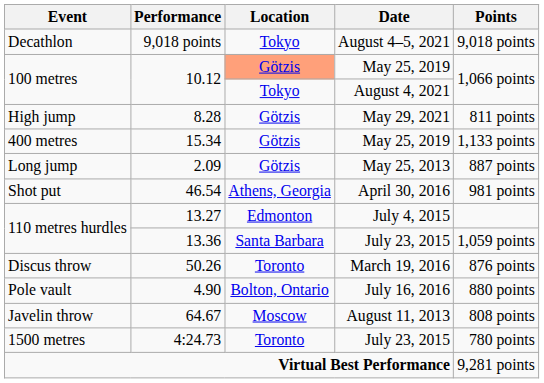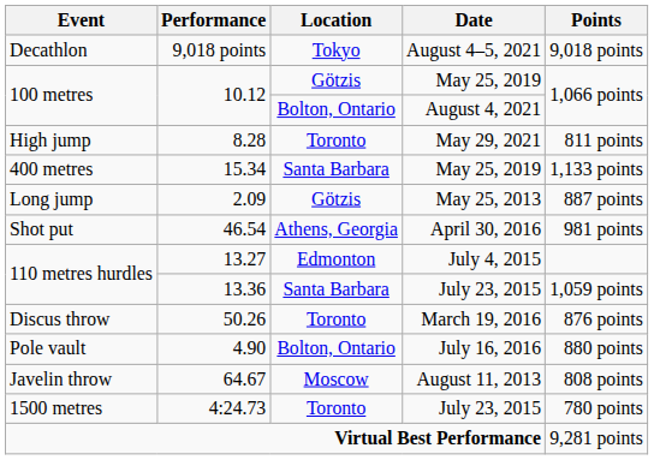 <table class="wikitable">
 <tr>
 <th>Event</th>
 <th>Performance</th>
 <th>Location</th>
 <th>Date</th>
 <th>Points</th>
 </tr>
 <tr>
 <td>Decathlon</td>
 <td align=right>9,018 points</td>
 <td align=center><a href='#'>Tokyo</a></td>
 <td May 30, 2021>August 4–5, 2021</td>
 <td align=right>9,018 points</td>
 </tr>
 <tr>
 <td rowspan="2">100 metres</td>
 <td rowspan="2" align=right>10.12</td>
-<td align=center style="background: lightsalmon;"><a href='#'>Götzis</a></td>
+<td align=center><a href='#'>Götzis</a></td>
 <td align=right>May 25, 2019</td>
 <td align=right rowspan="2">1,066 points</td>
 </tr>
 <tr>
-<td align=center><a href='#'>Tokyo</a></td>
+<td align=center><a href='#'>Bolton, Ontario</a></td>
 <td align=right>August 4, 2021</td>
 </tr>
 <tr>
 <td>High jump</td>
 <td align=right>8.28</td>
-<td align=center><a href='#'>Götzis</a></td>
+<td align=center><a href='#'>Toronto</a></td>
 <td align=right>May 29, 2021</td>
 <td align=right>811 points</td>
 </tr>
 <tr>
 <td>400 metres</td>
 <td align=right>15.34</td>
-<td align=center><a href='#'>Götzis</a></td>
+<td align=center><a href='#'>Santa Barbara</a></td>
 <td align=right>May 25, 2019</td>
 <td align=right>1,133 points</td>
 </tr>
 <tr>
 <td>Long jump</td>
 <td align=right>2.09</td>
 <td align=center><a href='#'>Götzis</a></td>
 <td align=right>May 25, 2013</td>
 <td align=right>887 points</td>
 </tr>
 <tr>
 <td>Shot put</td>
 <td align=right>46.54</td>
 <td align=center><a href='#'>Athens, Georgia</a></td>
 <td align=right>April 30, 2016</td>
 <td align=right>981 points</td>
 </tr>
 <tr>
 <td rowspan="2">110 metres hurdles</td>
 <td align=right>13.27</td>
 <td align=center><a href='#'>Edmonton</a></td>
 <td align=right>July 4, 2015</td>
 <td></td>
 </tr>
 <tr>
 <td align=right>13.36</td>
 <td align=center><a href='#'>Santa Barbara</a></td>
 <td align=right>July 23, 2015</td>
 <td align=right>1,059 points</td>
 </tr>
 <tr>
 <td>Discus throw</td>
 <td align=right>50.26</td>
 <td align=center><a href='#'>Toronto</a></td>
 <td align=right>March 19, 2016</td>
 <td align=right>876 points</td>
 </tr>
 <tr>
 <td>Pole vault</td>
 <td align=right>4.90</td>
 <td align=center><a href='#'>Bolton, Ontario</a></td>
 <td align=right>July 16, 2016</td>
 <td align=right>880 points</td>
 </tr>
 <tr>
 <td>Javelin throw</td>
 <td align=right>64.67</td>
 <td align=center><a href='#'>Moscow</a></td>
 <td align=right>August 11, 2013</td>
 <td align=right>808 points</td>
 </tr>
 <tr>
 <td>1500 metres</td>
 <td align=right>4:24.73</td>
 <td align=center><a href='#'>Toronto</a></td>
 <td align=right>July 23, 2015</td>
 <td align=right>780 points</td>
 </tr>
 <tr>
 <td colspan=4 align=right><strong>Virtual Best Performance</strong></td>
 <td align=right>9,281 points</td>
 </tr>
 </table>
